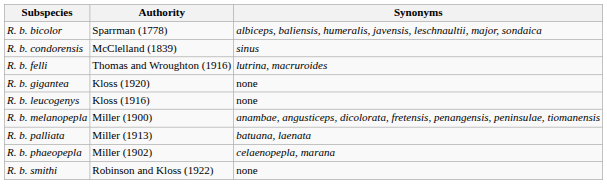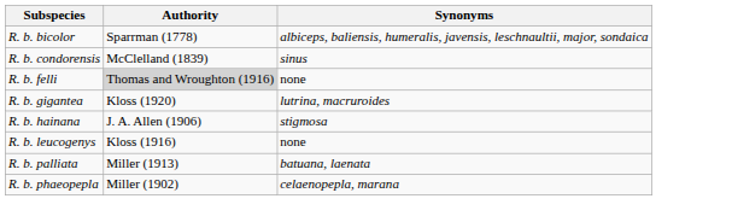 <table class="wikitable">
 <tr>
 <th>Subspecies</th>
 <th>Authority</th>
 <th>Synonyms</th>
 </tr>
 <tr>
 <td><em>R. b. bicolor</em></td>
 <td>Sparrman (1778)</td>
 <td><em>albiceps, baliensis, humeralis, javensis, leschnaultii, major, sondaica</em></td>
 </tr>
 <tr>
 <td><em>R. b. condorensis</em></td>
 <td>McClelland (1839)</td>
 <td><em>sinus</em></td>
 </tr>
 <tr>
 <td><em>R. b. felli</em></td>
-<td>Thomas and Wroughton (1916)</td>
-<td><em>lutrina, macruroides</em></td>
+<td style="background: lightgrey;">Thomas and Wroughton (1916)</td>
+<td>none</td>
 </tr>
 <tr>
 <td><em>R. b. gigantea</em></td>
 <td>Kloss (1920)</td>
-<td>none</td>
+<td><em>lutrina, macruroides</em></td>
+</tr>
+<tr>
+<td><em>R. b. hainana</em></td>
+<td>J. A. Allen (1906)</td>
+<td><em>stigmosa</em></td>
 </tr>
 <tr>
 <td><em>R. b. leucogenys</em></td>
 <td>Kloss (1916)</td>
 <td>none</td>
-</tr>
-<tr>
-<td><em>R. b. melanopepla</em></td>
-<td>Miller (1900)</td>
-<td><em>anambae, angusticeps, dicolorata, fretensis, penangensis, peninsulae, tiomanensis</em></td>
 </tr>
 <tr>
 <td><em>R. b. palliata</em></td>
 <td>Miller (1913)</td>
 <td><em>batuana, laenata</em></td>
 </tr>
 <tr>
 <td><em>R. b. phaeopepla</em></td>
 <td>Miller (1902)</td>
 <td><em>celaenopepla, marana</em></td>
 </tr>
-<tr>
-<td><em>R. b. smithi</em></td>
-<td>Robinson and Kloss (1922)</td>
-<td>none</td>
-</tr>
 </table>
